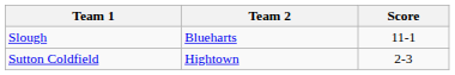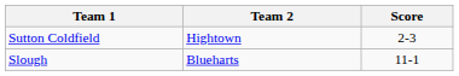 <table class="wikitable" style="font-size: 100%">
 <tr>
 <th width=200>Team 1</th>
 <th width=200>Team 2</th>
 <th width=100>Score</th>
 </tr>
 <tr>
+<td><a href='#'>Sutton Coldfield</a></td>
+<td><a href='#'>Hightown</a></td>
+<td align=center>2-3</td>
+</tr>
+<tr>
 <td><a href='#'>Slough</a></td>
 <td><a href='#'>Blueharts</a></td>
 <td align=center>11-1</td>
 </tr>
-<tr>
-<td><a href='#'>Sutton Coldfield</a></td>
-<td><a href='#'>Hightown</a></td>
-<td align=center>2-3</td>
-</tr>
 </table>
